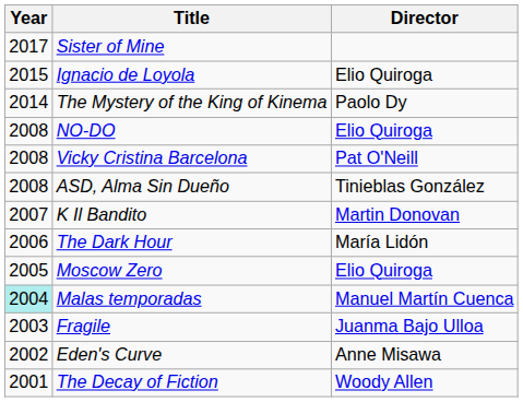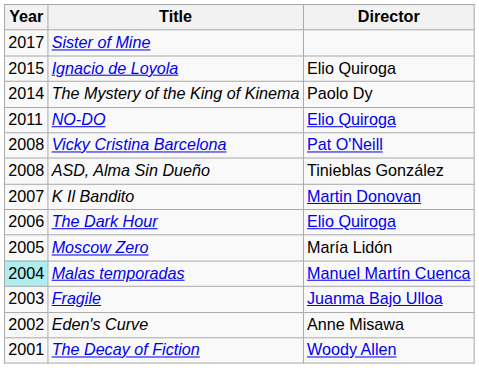 <table class="wikitable">
 <tr>
 <th>Year</th>
 <th>Title</th>
 <th>Director</th>
 </tr>
 <tr>
 <td>2017</td>
 <td><em><a href='#'>Sister of Mine</a></em></td>
 <td></td>
 </tr>
 <tr>
 <td>2015</td>
 <td><em><a href='#'>Ignacio de Loyola</a></em></td>
 <td>Elio Quiroga</td>
 </tr>
 <tr>
 <td>2014</td>
 <td><em>The Mystery of the King of Kinema</em></td>
 <td>Paolo Dy</td>
 </tr>
 <tr>
-<td>2008</td>
+<td>2011</td>
 <td><em><a href='#'>NO-DO</a></em></td>
 <td><a href='#'>Elio Quiroga</a></td>
 </tr>
 <tr>
 <td>2008</td>
 <td><em><a href='#'>Vicky Cristina Barcelona</a></em></td>
 <td><a href='#'>Pat O'Neill</a></td>
 </tr>
 <tr>
 <td>2008</td>
 <td><em>ASD, Alma Sin Dueño</em></td>
 <td>Tinieblas González</td>
 </tr>
 <tr>
 <td>2007</td>
 <td><em>K Il Bandito</em></td>
 <td><a href='#'>Martin Donovan</a></td>
 </tr>
 <tr>
 <td>2006</td>
 <td><em><a href='#'>The Dark Hour</a></em></td>
-<td>María Lidón</td>
+<td><a href='#'>Elio Quiroga</a></td>
 </tr>
 <tr>
 <td>2005</td>
 <td><em><a href='#'>Moscow Zero</a></em></td>
-<td><a href='#'>Elio Quiroga</a></td>
+<td>María Lidón</td>
 </tr>
 <tr>
 <td style="background: paleturquoise;">2004</td>
 <td><em><a href='#'>Malas temporadas</a></em></td>
 <td><a href='#'>Manuel Martín Cuenca</a></td>
 </tr>
 <tr>
 <td>2003</td>
 <td><em><a href='#'>Fragile</a></em></td>
 <td><a href='#'>Juanma Bajo Ulloa</a></td>
 </tr>
 <tr>
 <td>2002</td>
 <td><em>Eden's Curve</em></td>
 <td>Anne Misawa</td>
 </tr>
 <tr>
 <td>2001</td>
 <td><em><a href='#'>The Decay of Fiction</a></em></td>
 <td><a href='#'>Woody Allen</a></td>
 </tr>
 </table>
